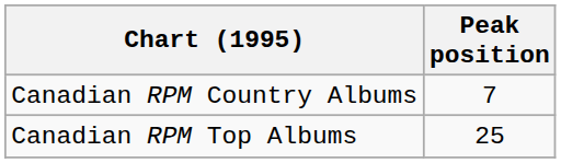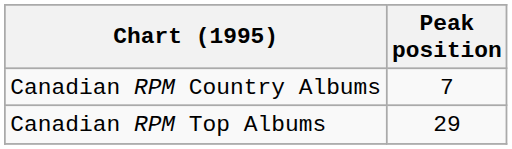 <table class="wikitable">
 <tr>
 <th>Chart (1995)</th>
 <th>Peak<br>position</th>
 </tr>
 <tr>
 <td>Canadian <em>RPM</em> Country Albums</td>
 <td align="center">7</td>
 </tr>
 <tr>
 <td>Canadian <em>RPM</em> Top Albums</td>
-<td align="center">25</td>
+<td align="center">29</td>
 </tr>
 </table>
